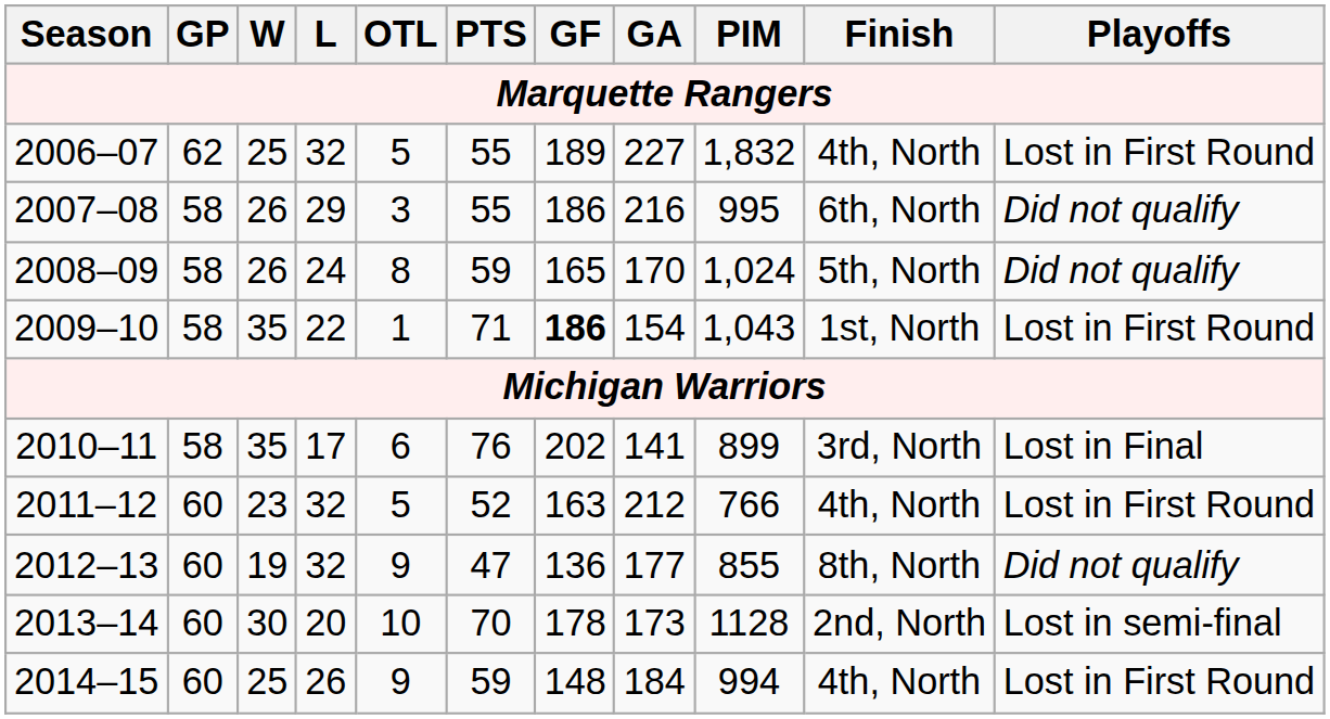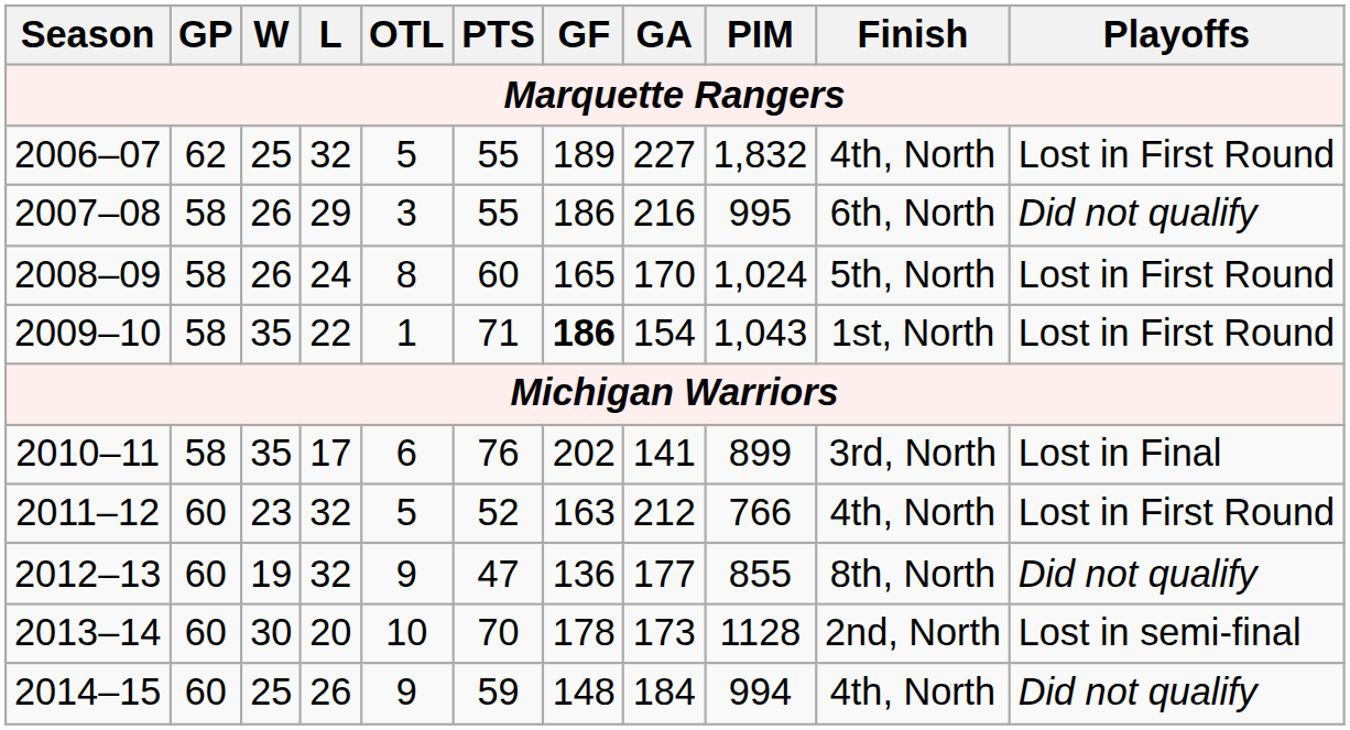 <table class="wikitable" style="text-align:center">
 <tr>
 <th>Season</th>
 <th>GP</th>
 <th>W</th>
 <th>L</th>
 <th>OTL</th>
 <th>PTS</th>
 <th>GF</th>
 <th>GA</th>
 <th>PIM</th>
 <th>Finish</th>
 <th>Playoffs</th>
 </tr>
 <tr bgcolor="#ffeeee">
 <td colspan="11"><strong><em>Marquette Rangers</em></strong></td>
 </tr>
 <tr>
 <td>2006–07</td>
 <td>62</td>
 <td>25</td>
 <td>32</td>
 <td>5</td>
 <td>55</td>
 <td>189</td>
 <td>227</td>
 <td>1,832</td>
 <td>4th, North</td>
 <td align=left>Lost in First Round</td>
 </tr>
 <tr>
 <td>2007–08</td>
 <td>58</td>
 <td>26</td>
 <td>29</td>
 <td>3</td>
 <td>55</td>
 <td>186</td>
 <td>216</td>
 <td>995</td>
 <td>6th, North</td>
 <td align=left><em>Did not qualify</em></td>
 </tr>
 <tr>
 <td>2008–09</td>
 <td>58</td>
 <td>26</td>
 <td>24</td>
 <td>8</td>
-<td>59</td>
+<td>60</td>
 <td>165</td>
 <td>170</td>
 <td>1,024</td>
 <td>5th, North</td>
-<td align=left><em>Did not qualify</em></td>
+<td align=left>Lost in First Round</td>
 </tr>
 <tr>
 <td>2009–10</td>
 <td>58</td>
 <td>35</td>
 <td>22</td>
 <td>1</td>
 <td>71</td>
 <td><strong>186</strong></td>
 <td>154</td>
 <td>1,043</td>
 <td>1st, North</td>
 <td align=left>Lost in First Round</td>
 </tr>
 <tr bgcolor="#ffeeee">
 <td colspan="11"><strong><em>Michigan Warriors</em></strong></td>
 </tr>
 <tr>
 <td>2010–11</td>
 <td>58</td>
 <td>35</td>
 <td>17</td>
 <td>6</td>
 <td>76</td>
 <td>202</td>
 <td>141</td>
 <td>899</td>
 <td>3rd, North</td>
 <td align=left>Lost in Final</td>
 </tr>
 <tr>
 <td>2011–12</td>
 <td>60</td>
 <td>23</td>
 <td>32</td>
 <td>5</td>
 <td>52</td>
 <td>163</td>
 <td>212</td>
 <td>766</td>
 <td>4th, North</td>
 <td align=left>Lost in First Round</td>
 </tr>
 <tr>
 <td>2012–13</td>
 <td>60</td>
 <td>19</td>
 <td>32</td>
 <td>9</td>
 <td>47</td>
 <td>136</td>
 <td>177</td>
 <td>855</td>
 <td>8th, North</td>
 <td align=left><em>Did not qualify</em></td>
 </tr>
 <tr>
 <td>2013–14</td>
 <td>60</td>
 <td>30</td>
 <td>20</td>
 <td>10</td>
 <td>70</td>
 <td>178</td>
 <td>173</td>
 <td>1128</td>
 <td>2nd, North</td>
 <td align=left>Lost in semi-final</td>
 </tr>
 <tr>
 <td>2014–15</td>
 <td>60</td>
 <td>25</td>
 <td>26</td>
 <td>9</td>
 <td>59</td>
 <td>148</td>
 <td>184</td>
 <td>994</td>
 <td>4th, North</td>
-<td align=left>Lost in First Round</td>
+<td align=left><em>Did not qualify</em></td>
 </tr>
 </table>
